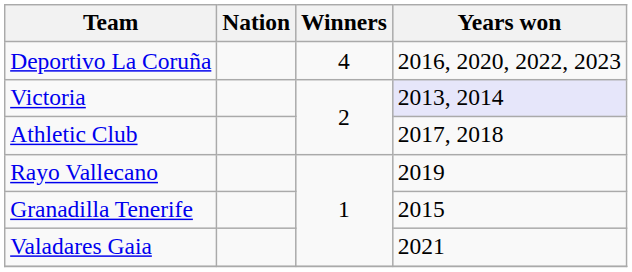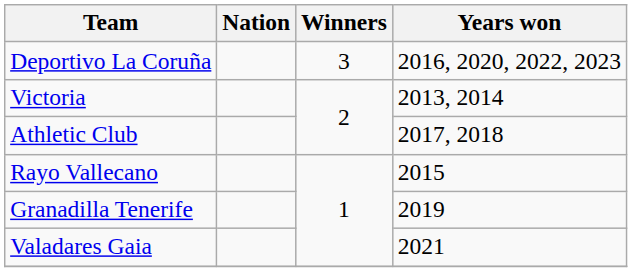 <table class="wikitable sortable">
 <tr>
 <th>Team</th>
 <th>Nation</th>
 <th>Winners</th>
 <th>Years won</th>
 </tr>
 <tr>
 <td><a href='#'>Deportivo La Coruña</a></td>
 <td></td>
-<td align=center>4</td>
+<td align=center>3</td>
 <td>2016, 2020, 2022, 2023</td>
 </tr>
 <tr>
 <td><a href='#'>Victoria</a></td>
 <td></td>
 <td rowspan=2 align=center>2</td>
-<td style="background: lavender;">2013, 2014</td>
+<td>2013, 2014</td>
 </tr>
 <tr>
 <td><a href='#'>Athletic Club</a></td>
 <td></td>
 <td>2017, 2018</td>
 </tr>
 <tr>
 <td><a href='#'>Rayo Vallecano</a></td>
 <td></td>
 <td rowspan=3 align=center>1</td>
-<td>2019</td>
+<td>2015</td>
 </tr>
 <tr>
 <td><a href='#'>Granadilla Tenerife</a></td>
 <td></td>
-<td>2015</td>
+<td>2019</td>
 </tr>
 <tr>
 <td><a href='#'>Valadares Gaia</a></td>
 <td></td>
 <td>2021</td>
 </tr>
 <tr>
 </tr>
 </table>
